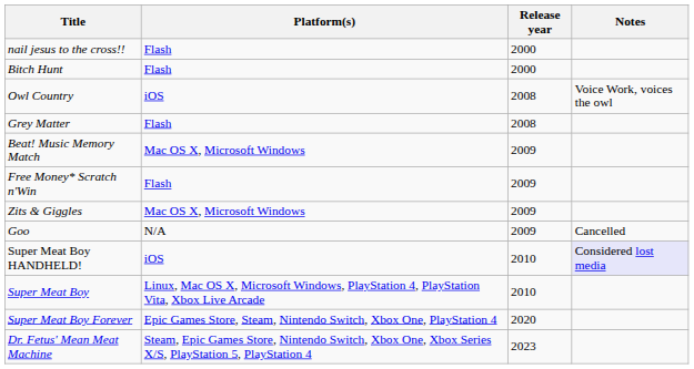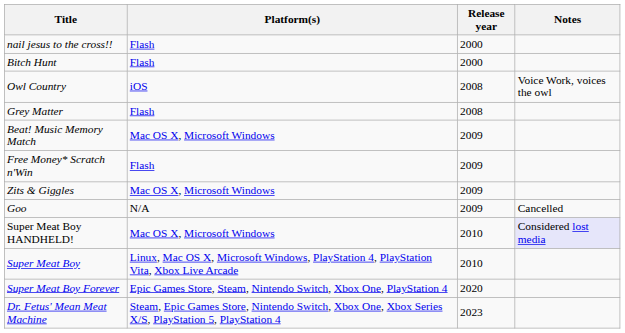 <table class="wikitable sortable" border="1">
 <tr>
 <th scope="col">Title</th>
 <th scope="col">Platform(s)</th>
 <th scope="col">Release year</th>
 <th scope="col">Notes</th>
 </tr>
 <tr>
 <td><em>nail jesus to the cross!!</em></td>
 <td><a href='#'>Flash</a></td>
 <td>2000</td>
 <td></td>
 </tr>
 <tr>
 <td><em>Bitch Hunt</em></td>
 <td><a href='#'>Flash</a></td>
 <td>2000</td>
 <td></td>
 </tr>
 <tr>
 <td><em>Owl Country</em></td>
 <td><a href='#'>iOS</a></td>
 <td>2008</td>
 <td>Voice Work, voices the owl</td>
 </tr>
 <tr>
 <td><em>Grey Matter</em></td>
 <td><a href='#'>Flash</a></td>
 <td>2008</td>
 <td></td>
 </tr>
 <tr>
 <td><em>Beat! Music Memory Match</em></td>
 <td><a href='#'>Mac OS X</a>, <a href='#'>Microsoft Windows</a></td>
 <td>2009</td>
 <td></td>
 </tr>
 <tr>
 <td><em>Free Money* Scratch n'Win</em></td>
 <td><a href='#'>Flash</a></td>
 <td>2009</td>
 <td></td>
 </tr>
 <tr>
 <td><em>Zits & Giggles</em></td>
 <td><a href='#'>Mac OS X</a>, <a href='#'>Microsoft Windows</a></td>
 <td>2009</td>
 <td></td>
 </tr>
 <tr>
 <td><em>Goo</em></td>
 <td>N/A</td>
 <td>2009</td>
 <td>Cancelled</td>
 </tr>
 <tr>
 <td>Super Meat Boy HANDHELD!</td>
-<td><a href='#'>iOS</a></td>
+<td><a href='#'>Mac OS X</a>, <a href='#'>Microsoft Windows</a></td>
 <td>2010</td>
 <td style="background: lavender;">Considered <a href='#'>lost media</a></td>
 </tr>
 <tr>
 <td><em><a href='#'>Super Meat Boy</a></em></td>
 <td><a href='#'>Linux</a>, <a href='#'>Mac OS X</a>, <a href='#'>Microsoft Windows</a>, <a href='#'>PlayStation 4</a>, <a href='#'>PlayStation Vita</a>, <a href='#'>Xbox Live Arcade</a></td>
 <td>2010</td>
 <td></td>
 </tr>
 <tr>
 <td><em><a href='#'>Super Meat Boy Forever</a></em></td>
 <td><a href='#'>Epic Games Store</a>, <a href='#'>Steam</a>, <a href='#'>Nintendo Switch</a>, <a href='#'>Xbox One</a>, <a href='#'>PlayStation 4</a></td>
 <td>2020</td>
 <td></td>
 </tr>
 <tr>
 <td><em><a href='#'>Dr. Fetus' Mean Meat Machine</a></em></td>
 <td><a href='#'>Steam</a>, <a href='#'>Epic Games Store</a>, <a href='#'>Nintendo Switch</a>, <a href='#'>Xbox One</a>, <a href='#'>Xbox Series X/S</a>, <a href='#'>PlayStation 5</a>, <a href='#'>PlayStation 4</a></td>
 <td>2023</td>
 <td></td>
 </tr>
 </table>
